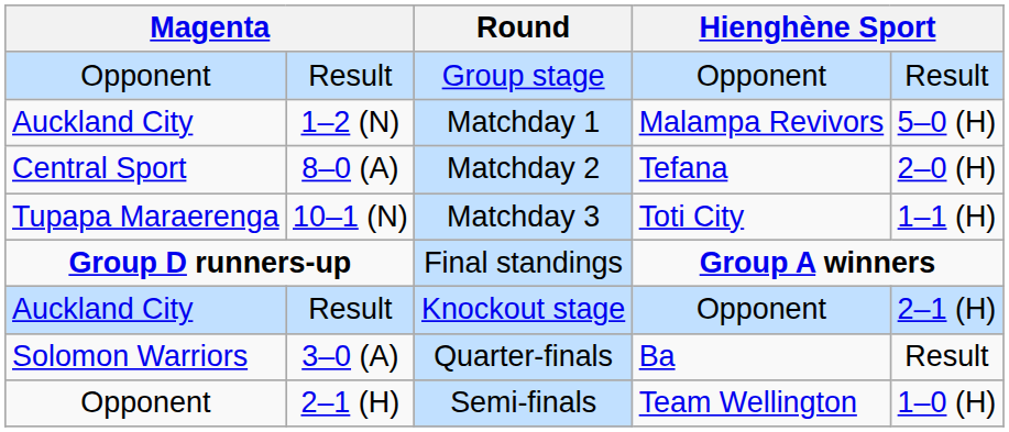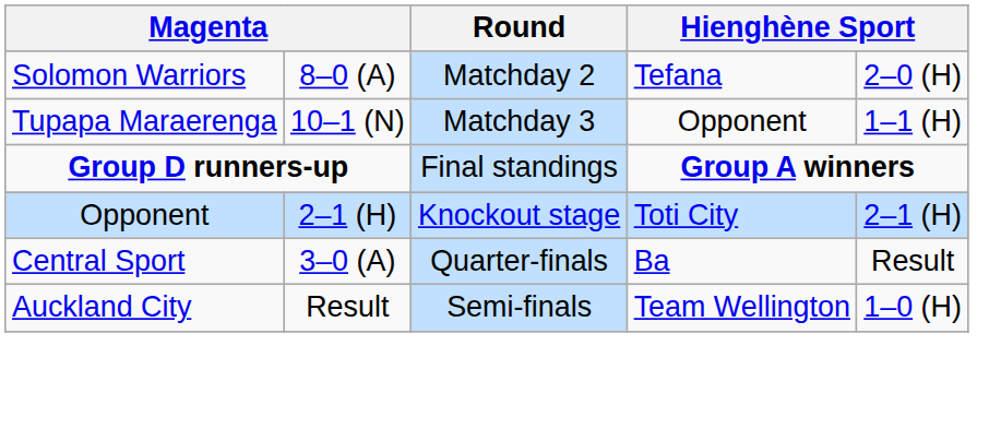 <table class="wikitable" style="text-align:center">
 <tr>
 <th colspan="2"> <a href='#'>Magenta</a></th>
 <th>Round</th>
 <th colspan="2"> <a href='#'>Hienghène Sport</a></th>
 </tr>
-<tr style="background:#C1E0FF">
-<td>Opponent</td>
-<td>Result</td>
-<td><a href='#'>Group stage</a></td>
-<td>Opponent</td>
-<td>Result</td>
-</tr>
 <tr>
-<td style="text-align:left"> <a href='#'>Auckland City</a></td>
-<td><a href='#'>1–2</a> (N)</td>
-<td style="background:#C1E0FF">Matchday 1</td>
-<td style="text-align:left"> <a href='#'>Malampa Revivors</a></td>
-<td><a href='#'>5–0</a> (H)</td>
-</tr>
-<tr>
-<td style="text-align:left"> <a href='#'>Central Sport</a></td>
+<td style="text-align:left"> <a href='#'>Solomon Warriors</a></td>
 <td><a href='#'>8–0</a> (A)</td>
 <td style="background:#C1E0FF">Matchday 2</td>
 <td style="text-align:left"> <a href='#'>Tefana</a></td>
 <td><a href='#'>2–0</a> (H)</td>
 </tr>
 <tr>
 <td style="text-align:left"> <a href='#'>Tupapa Maraerenga</a></td>
 <td><a href='#'>10–1</a> (N)</td>
 <td style="background:#C1E0FF">Matchday 3</td>
-<td style="text-align:left"> <a href='#'>Toti City</a></td>
+<td>Opponent</td>
 <td><a href='#'>1–1</a> (H)</td>
 </tr>
 <tr>
 <td colspan="2" style="vertical-align:top"><strong><a href='#'>Group D</a> runners-up</strong><br></td>
 <td style="background:#C1E0FF">Final standings</td>
 <td colspan="2" style="vertical-align:top"><strong><a href='#'>Group A</a> winners</strong><br></td>
 </tr>
 <tr style="background:#C1E0FF">
-<td style="text-align:left"> <a href='#'>Auckland City</a></td>
-<td>Result</td>
+<td>Opponent</td>
+<td><a href='#'>2–1</a> (H)</td>
 <td><a href='#'>Knockout stage</a></td>
-<td>Opponent</td>
+<td style="text-align:left"> <a href='#'>Toti City</a></td>
 <td><a href='#'>2–1</a>  (H)</td>
 </tr>
 <tr>
-<td style="text-align:left"> <a href='#'>Solomon Warriors</a></td>
+<td style="text-align:left"> <a href='#'>Central Sport</a></td>
 <td><a href='#'>3–0</a> (A)</td>
 <td style="background:#C1E0FF">Quarter-finals</td>
 <td style="text-align:left"> <a href='#'>Ba</a></td>
 <td>Result</td>
 </tr>
 <tr>
-<td>Opponent</td>
-<td><a href='#'>2–1</a> (H)</td>
+<td style="text-align:left"> <a href='#'>Auckland City</a></td>
+<td>Result</td>
 <td style="background:#C1E0FF">Semi-finals</td>
 <td style="text-align:left"> <a href='#'>Team Wellington</a></td>
 <td><a href='#'>1–0</a> (H)</td>
 </tr>
 </table>
